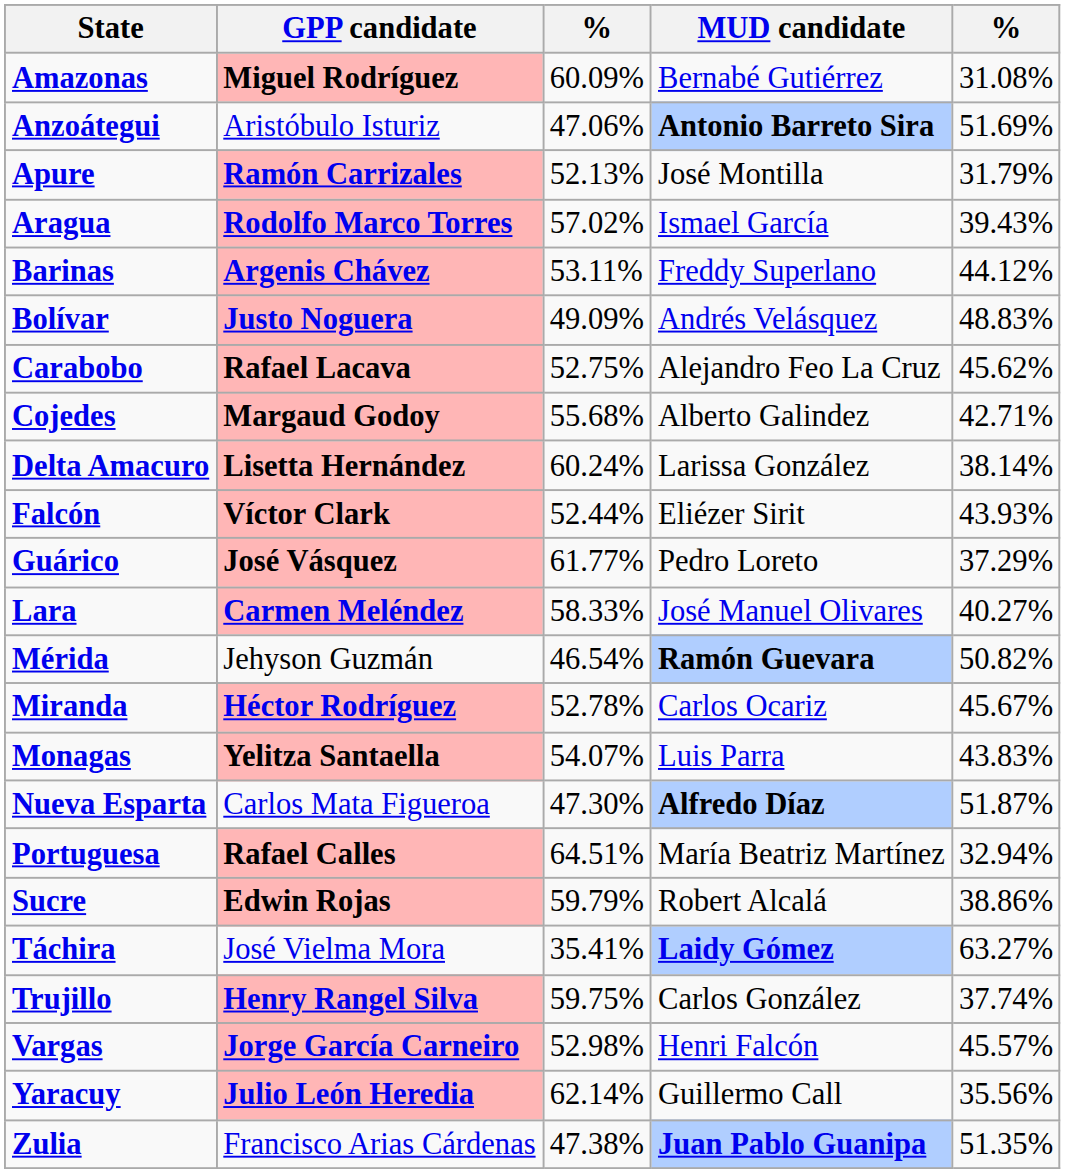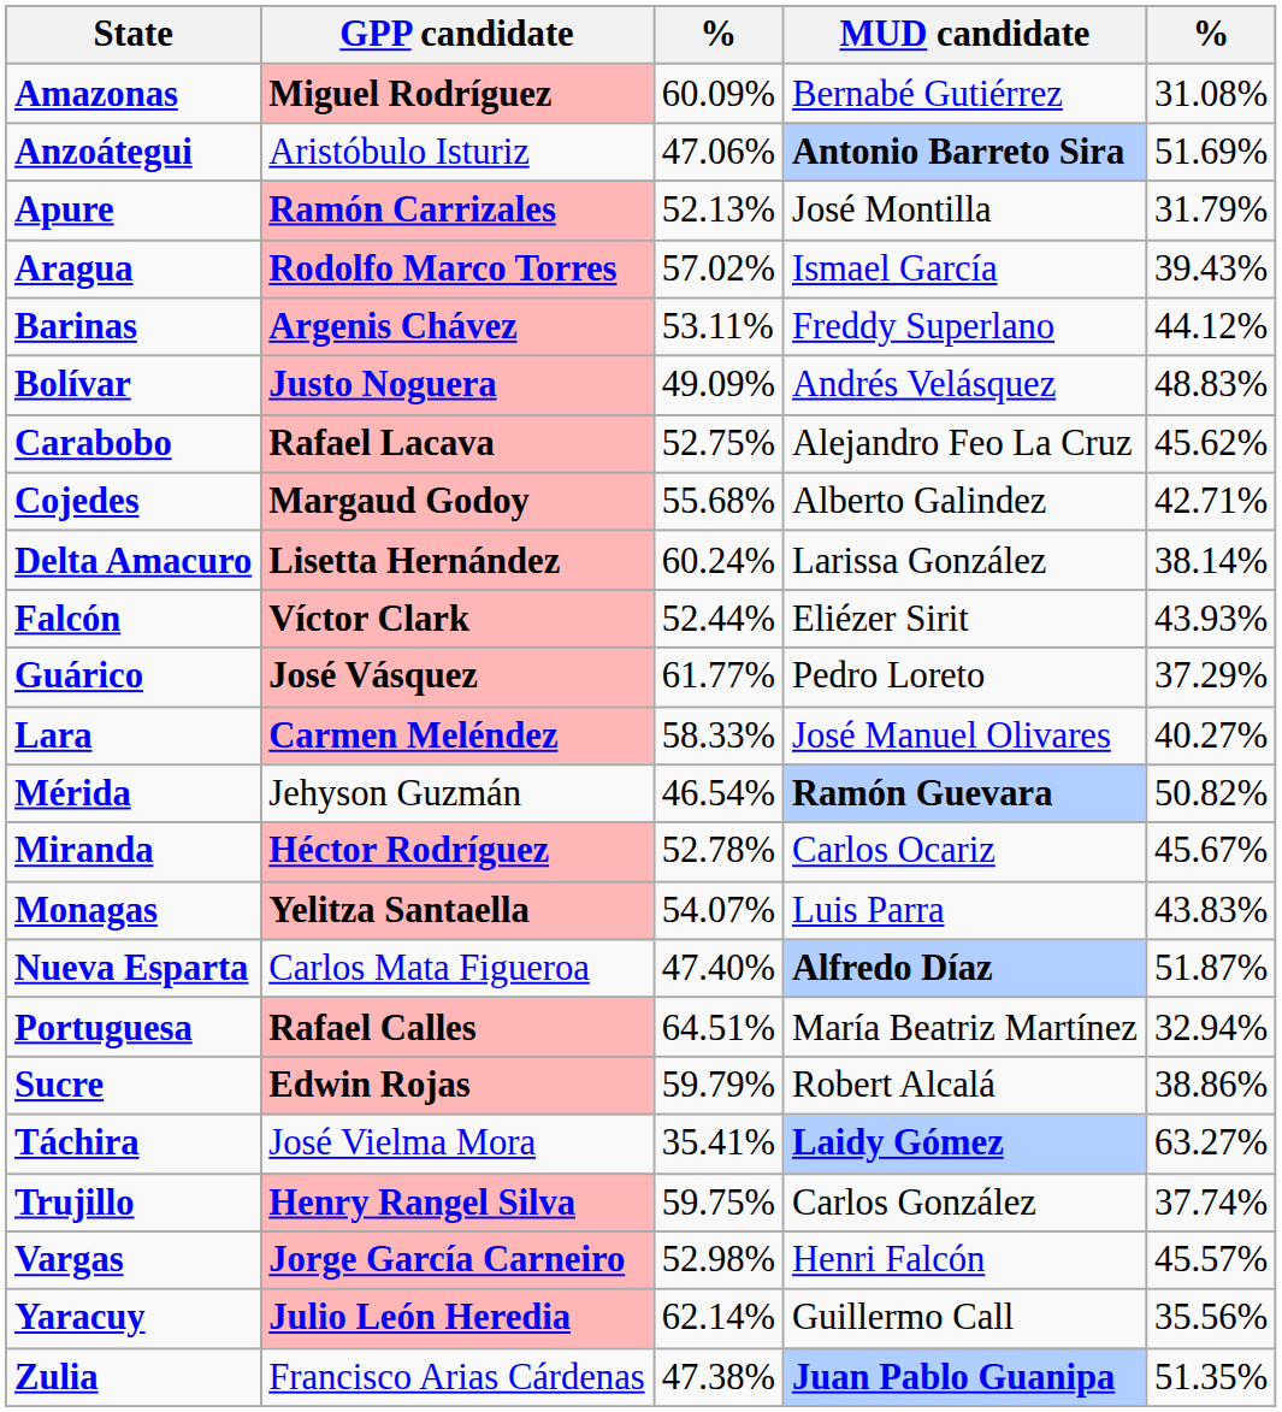 <table class="wikitable">
 <tr>
 <th>State</th>
 <th><a href='#'>GPP</a> candidate</th>
 <th>%</th>
 <th><a href='#'>MUD</a> candidate</th>
 <th>%</th>
 </tr>
 <tr>
 <td><strong><a href='#'>Amazonas</a></strong></td>
 <td style="background:#FFB6B6"><strong>Miguel Rodríguez</strong></td>
 <td>60.09%</td>
 <td><a href='#'>Bernabé Gutiérrez</a></td>
 <td>31.08%</td>
 </tr>
 <tr>
 <td><strong><a href='#'>Anzoátegui</a></strong></td>
 <td><a href='#'>Aristóbulo Isturiz</a></td>
 <td>47.06%</td>
 <td style="background:#B0CEFF"><strong>Antonio Barreto Sira</strong></td>
 <td>51.69%</td>
 </tr>
 <tr>
 <td><strong><a href='#'>Apure</a></strong></td>
 <td style="background:#FFB6B6"><strong><a href='#'>Ramón Carrizales</a></strong></td>
 <td>52.13%</td>
 <td>José Montilla </td>
 <td>31.79%</td>
 </tr>
 <tr>
 <td><strong><a href='#'>Aragua</a></strong></td>
 <td style="background:#FFB6B6"><strong><a href='#'>Rodolfo Marco Torres</a></strong></td>
 <td>57.02%</td>
 <td><a href='#'>Ismael García</a></td>
 <td>39.43%</td>
 </tr>
 <tr>
 <td><strong><a href='#'>Barinas</a></strong></td>
 <td style="background:#FFB6B6"><strong><a href='#'>Argenis Chávez</a></strong></td>
 <td>53.11%</td>
 <td><a href='#'>Freddy Superlano</a></td>
 <td>44.12%</td>
 </tr>
 <tr>
 <td><strong><a href='#'>Bolívar</a></strong></td>
 <td style="background:#FFB6B6"><strong><a href='#'>Justo Noguera</a></strong></td>
 <td>49.09%</td>
 <td><a href='#'>Andrés Velásquez</a></td>
 <td>48.83%</td>
 </tr>
 <tr>
 <td><strong><a href='#'>Carabobo</a></strong></td>
 <td style="background:#FFB6B6"><strong>Rafael Lacava</strong></td>
 <td>52.75%</td>
 <td>Alejandro Feo La Cruz</td>
 <td>45.62%</td>
 </tr>
 <tr>
 <td><strong><a href='#'>Cojedes</a></strong></td>
 <td style="background:#FFB6B6"><strong>Margaud Godoy</strong></td>
 <td>55.68%</td>
 <td>Alberto Galindez</td>
 <td>42.71%</td>
 </tr>
 <tr>
 <td><strong><a href='#'>Delta Amacuro</a></strong></td>
 <td style="background:#FFB6B6"><strong>Lisetta Hernández</strong></td>
 <td>60.24%</td>
 <td>Larissa González</td>
 <td>38.14%</td>
 </tr>
 <tr>
 <td><strong><a href='#'>Falcón</a></strong></td>
 <td style="background:#FFB6B6"><strong>Víctor Clark</strong></td>
 <td>52.44%</td>
 <td>Eliézer Sirit</td>
 <td>43.93%</td>
 </tr>
 <tr>
 <td><strong><a href='#'>Guárico</a></strong></td>
 <td style="background:#FFB6B6"><strong>José Vásquez</strong></td>
 <td>61.77%</td>
 <td>Pedro Loreto</td>
 <td>37.29%</td>
 </tr>
 <tr>
 <td><strong><a href='#'>Lara</a></strong></td>
 <td style="background:#FFB6B6"><strong><a href='#'>Carmen Meléndez</a></strong></td>
 <td>58.33%</td>
 <td><a href='#'>José Manuel Olivares</a></td>
 <td>40.27%</td>
 </tr>
 <tr>
 <td><strong><a href='#'>Mérida</a></strong></td>
 <td>Jehyson Guzmán</td>
 <td>46.54%</td>
 <td style="background:#B0CEFF"><strong>Ramón Guevara</strong></td>
 <td>50.82%</td>
 </tr>
 <tr>
 <td><strong><a href='#'>Miranda</a></strong></td>
 <td style="background:#FFB6B6"><strong><a href='#'>Héctor Rodríguez</a></strong></td>
 <td>52.78%</td>
 <td><a href='#'>Carlos Ocariz</a></td>
 <td>45.67%</td>
 </tr>
 <tr>
 <td><strong><a href='#'>Monagas</a></strong></td>
 <td style="background:#FFB6B6"><strong>Yelitza Santaella</strong></td>
 <td>54.07%</td>
 <td><a href='#'>Luis Parra</a></td>
 <td>43.83%</td>
 </tr>
 <tr>
 <td><strong><a href='#'>Nueva Esparta</a></strong></td>
 <td><a href='#'>Carlos Mata Figueroa</a></td>
-<td>47.30%</td>
+<td>47.40%</td>
 <td style="background:#B0CEFF"><strong>Alfredo Díaz</strong></td>
 <td>51.87%</td>
 </tr>
 <tr>
 <td><strong><a href='#'>Portuguesa</a></strong></td>
 <td style="background:#FFB6B6"><strong>Rafael Calles</strong></td>
 <td>64.51%</td>
 <td>María Beatriz Martínez</td>
 <td>32.94%</td>
 </tr>
 <tr>
 <td><strong><a href='#'>Sucre</a></strong></td>
 <td style="background:#FFB6B6"><strong>Edwin Rojas</strong></td>
 <td>59.79%</td>
 <td>Robert Alcalá</td>
 <td>38.86%</td>
 </tr>
 <tr>
 <td><strong><a href='#'>Táchira</a></strong></td>
 <td><a href='#'>José Vielma Mora</a></td>
 <td>35.41%</td>
 <td style="background:#B0CEFF"><strong><a href='#'>Laidy Gómez</a></strong></td>
 <td>63.27%</td>
 </tr>
 <tr>
 <td><strong><a href='#'>Trujillo</a></strong></td>
 <td style="background:#FFB6B6"><strong><a href='#'>Henry Rangel Silva</a></strong></td>
 <td>59.75%</td>
 <td>Carlos González</td>
 <td>37.74%</td>
 </tr>
 <tr>
 <td><strong><a href='#'>Vargas</a></strong></td>
 <td style="background:#FFB6B6"><strong><a href='#'>Jorge García Carneiro</a></strong></td>
 <td>52.98%</td>
 <td><a href='#'>Henri Falcón</a></td>
 <td>45.57%</td>
 </tr>
 <tr>
 <td><strong><a href='#'>Yaracuy</a></strong></td>
 <td style="background:#FFB6B6"><strong><a href='#'>Julio León Heredia</a></strong></td>
 <td>62.14%</td>
 <td>Guillermo Call</td>
 <td>35.56%</td>
 </tr>
 <tr>
 <td><strong><a href='#'>Zulia</a></strong></td>
 <td><a href='#'>Francisco Arias Cárdenas</a></td>
 <td>47.38%</td>
 <td style="background:#B0CEFF"><strong><a href='#'>Juan Pablo Guanipa</a></strong></td>
 <td>51.35%</td>
 </tr>
 </table>
